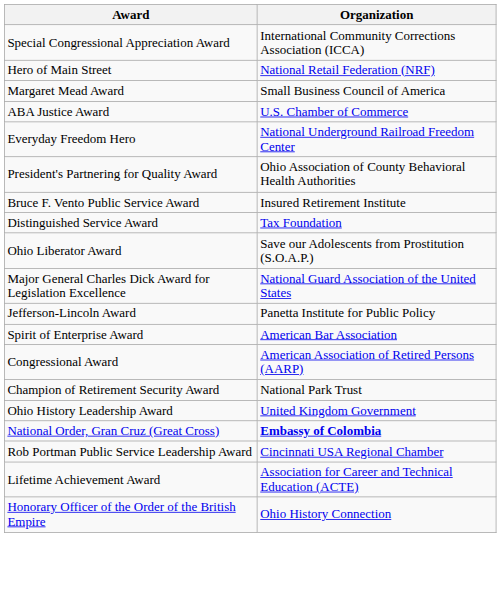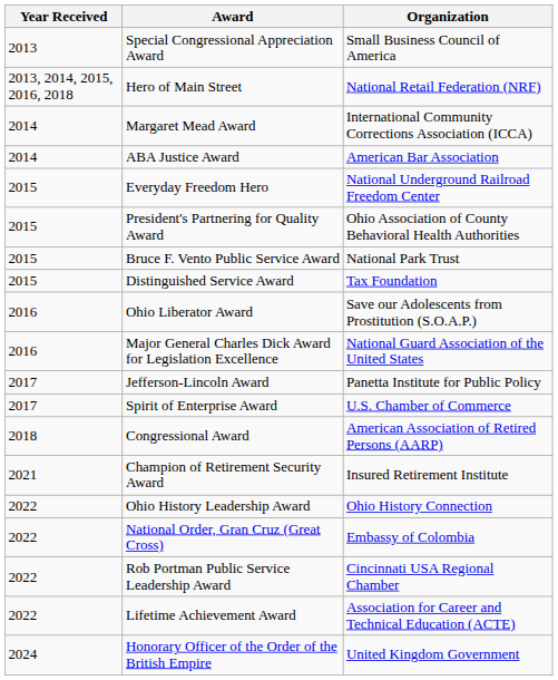 <table class="wikitable sortable mw-collapsible">
 <tr>
+<th>Year Received</th>
 <th>Award</th>
 <th>Organization</th>
 </tr>
 <tr>
+<td>2013</td>
 <td>Special Congressional Appreciation Award</td>
-<td>International Community Corrections Association (ICCA)</td>
+<td>Small Business Council of America</td>
 </tr>
 <tr>
+<td>2013, 2014, 2015, 2016, 2018</td>
 <td>Hero of Main Street</td>
 <td><a href='#'>National Retail Federation (NRF)</a></td>
 </tr>
 <tr>
+<td>2014</td>
 <td>Margaret Mead Award</td>
-<td>Small Business Council of America</td>
+<td>International Community Corrections Association (ICCA)</td>
 </tr>
 <tr>
+<td>2014</td>
 <td>ABA Justice Award</td>
-<td><a href='#'>U.S. Chamber of Commerce</a></td>
+<td><a href='#'>American Bar Association</a></td>
 </tr>
 <tr>
+<td>2015</td>
 <td>Everyday Freedom Hero</td>
 <td><a href='#'>National Underground Railroad Freedom Center</a></td>
 </tr>
 <tr>
+<td>2015</td>
 <td>President's Partnering for Quality Award</td>
 <td>Ohio Association of County Behavioral Health Authorities</td>
 </tr>
 <tr>
+<td>2015</td>
 <td>Bruce F. Vento Public Service Award</td>
-<td>Insured Retirement Institute</td>
+<td>National Park Trust</td>
 </tr>
 <tr>
+<td>2015</td>
 <td>Distinguished Service Award</td>
 <td><a href='#'>Tax Foundation</a></td>
 </tr>
 <tr>
+<td>2016</td>
 <td>Ohio Liberator Award</td>
 <td>Save our Adolescents from Prostitution (S.O.A.P.)</td>
 </tr>
 <tr>
+<td>2016</td>
 <td>Major General Charles Dick Award for Legislation Excellence</td>
 <td><a href='#'>National Guard Association of the United States</a></td>
 </tr>
 <tr>
+<td>2017</td>
 <td>Jefferson-Lincoln Award</td>
 <td>Panetta Institute for Public Policy</td>
 </tr>
 <tr>
+<td>2017</td>
 <td>Spirit of Enterprise Award</td>
-<td><a href='#'>American Bar Association</a></td>
+<td><a href='#'>U.S. Chamber of Commerce</a></td>
 </tr>
 <tr>
+<td>2018</td>
 <td>Congressional Award</td>
 <td><a href='#'>American Association of Retired Persons (AARP)</a></td>
 </tr>
 <tr>
+<td>2021</td>
 <td>Champion of Retirement Security Award</td>
-<td>National Park Trust</td>
+<td>Insured Retirement Institute</td>
 </tr>
 <tr>
+<td>2022</td>
 <td>Ohio History Leadership Award</td>
-<td><a href='#'>United Kingdom Government</a></td>
+<td><a href='#'>Ohio History Connection</a></td>
 </tr>
 <tr>
+<td>2022</td>
 <td><a href='#'>National Order, Gran Cruz (Great Cross)</a></td>
-<td><strong><a href='#'>Embassy of Colombia</a></strong></td>
+<td><a href='#'>Embassy of Colombia</a></td>
 </tr>
 <tr>
+<td>2022</td>
 <td>Rob Portman Public Service Leadership Award</td>
 <td><a href='#'>Cincinnati USA Regional Chamber</a></td>
 </tr>
 <tr>
+<td>2022</td>
 <td>Lifetime Achievement Award</td>
 <td><a href='#'>Association for Career and Technical Education (ACTE)</a></td>
 </tr>
 <tr>
+<td>2024</td>
 <td><a href='#'>Honorary Officer of the Order of the British Empire</a></td>
-<td><a href='#'>Ohio History Connection</a></td>
+<td><a href='#'>United Kingdom Government</a></td>
 </tr>
 </table>
